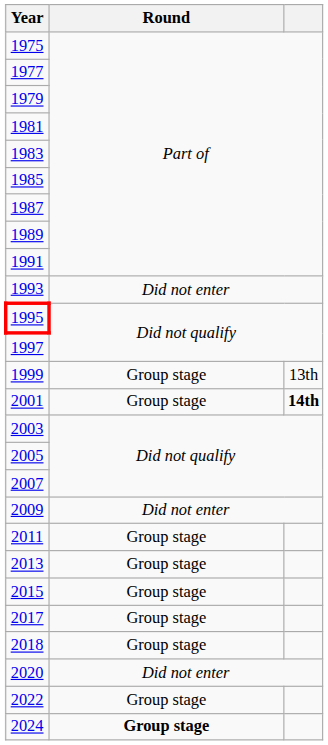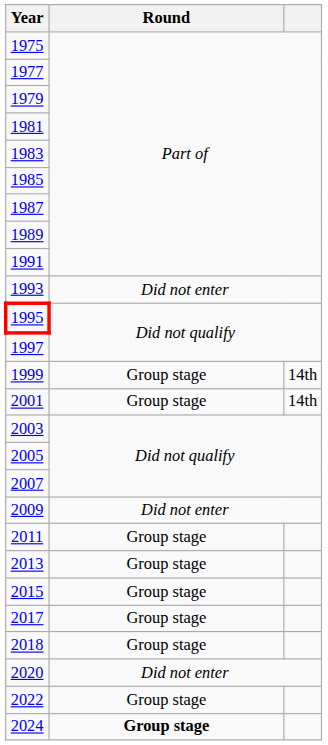 <table class="wikitable" style="text-align: center; font-size:90%">
 <tr>
 <th>Year</th>
 <th style="width:200px">Round</th>
 <th></th>
 </tr>
 <tr>
 <td><a href='#'>1975</a></td>
 <td colspan="2" rowspan="9"><em>Part of </em></td>
 </tr>
 <tr>
 <td><a href='#'>1977</a></td>
 </tr>
 <tr>
 <td><a href='#'>1979</a></td>
 </tr>
 <tr>
 <td><a href='#'>1981</a></td>
 </tr>
 <tr>
 <td><a href='#'>1983</a></td>
 </tr>
 <tr>
 <td><a href='#'>1985</a></td>
 </tr>
 <tr>
 <td><a href='#'>1987</a></td>
 </tr>
 <tr>
 <td><a href='#'>1989</a></td>
 </tr>
 <tr>
 <td><a href='#'>1991</a></td>
 </tr>
 <tr>
 <td><a href='#'>1993</a></td>
 <td colspan="2"><em>Did not enter</em></td>
 </tr>
 <tr>
 <td style="border: 3px solid red"><a href='#'>1995</a></td>
 <td colspan="2" rowspan="2"><em>Did not qualify</em></td>
 </tr>
 <tr>
 <td><a href='#'>1997</a></td>
 </tr>
 <tr>
 <td><a href='#'>1999</a></td>
 <td>Group stage</td>
-<td>13th</td>
+<td>14th</td>
 </tr>
 <tr>
 <td><a href='#'>2001</a></td>
 <td>Group stage</td>
-<td><strong>14th</strong></td>
+<td>14th</td>
 </tr>
 <tr>
 <td><a href='#'>2003</a></td>
 <td colspan="2" rowspan="3"><em>Did not qualify</em></td>
 </tr>
 <tr>
 <td><a href='#'>2005</a></td>
 </tr>
 <tr>
 <td><a href='#'>2007</a></td>
 </tr>
 <tr>
 <td><a href='#'>2009</a></td>
 <td colspan="2"><em>Did not enter</em></td>
 </tr>
 <tr>
 <td><a href='#'>2011</a></td>
 <td>Group stage</td>
 <td></td>
 </tr>
 <tr>
 <td><a href='#'>2013</a></td>
 <td>Group stage</td>
 <td></td>
 </tr>
 <tr>
 <td><a href='#'>2015</a></td>
 <td>Group stage</td>
 <td></td>
 </tr>
 <tr>
 <td><a href='#'>2017</a></td>
 <td>Group stage</td>
 <td></td>
 </tr>
 <tr>
 <td><a href='#'>2018</a></td>
 <td>Group stage</td>
 <td></td>
 </tr>
 <tr>
 <td><a href='#'>2020</a></td>
 <td colspan="2"><em>Did not enter</em></td>
 </tr>
 <tr>
 <td><a href='#'>2022</a></td>
 <td>Group stage</td>
 <td></td>
 </tr>
 <tr>
 <td><a href='#'>2024</a></td>
 <td><strong>Group stage</strong></td>
 <td></td>
 </tr>
 </table>
